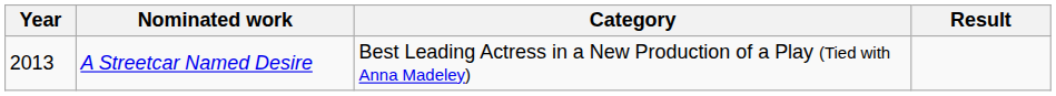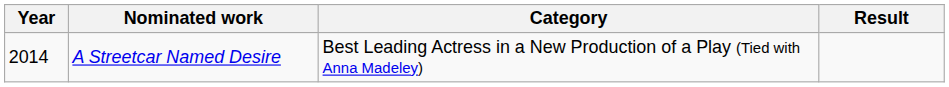 <table style="width:95%;" class="wikitable sortable">
 <tr>
 <th style="width:5%;">Year</th>
 <th style="width:20%;">Nominated work</th>
 <th style="width:40%;">Category</th>
 <th style="width:10%;">Result</th>
 </tr>
 <tr>
-<td>2013</td>
+<td>2014</td>
 <td><em><a href='#'>A Streetcar Named Desire</a></em></td>
 <td>Best Leading Actress in a New Production of a Play <small>(Tied with <a href='#'>Anna Madeley</a>)</small></td>
 <td></td>
 </tr>
 </table>
